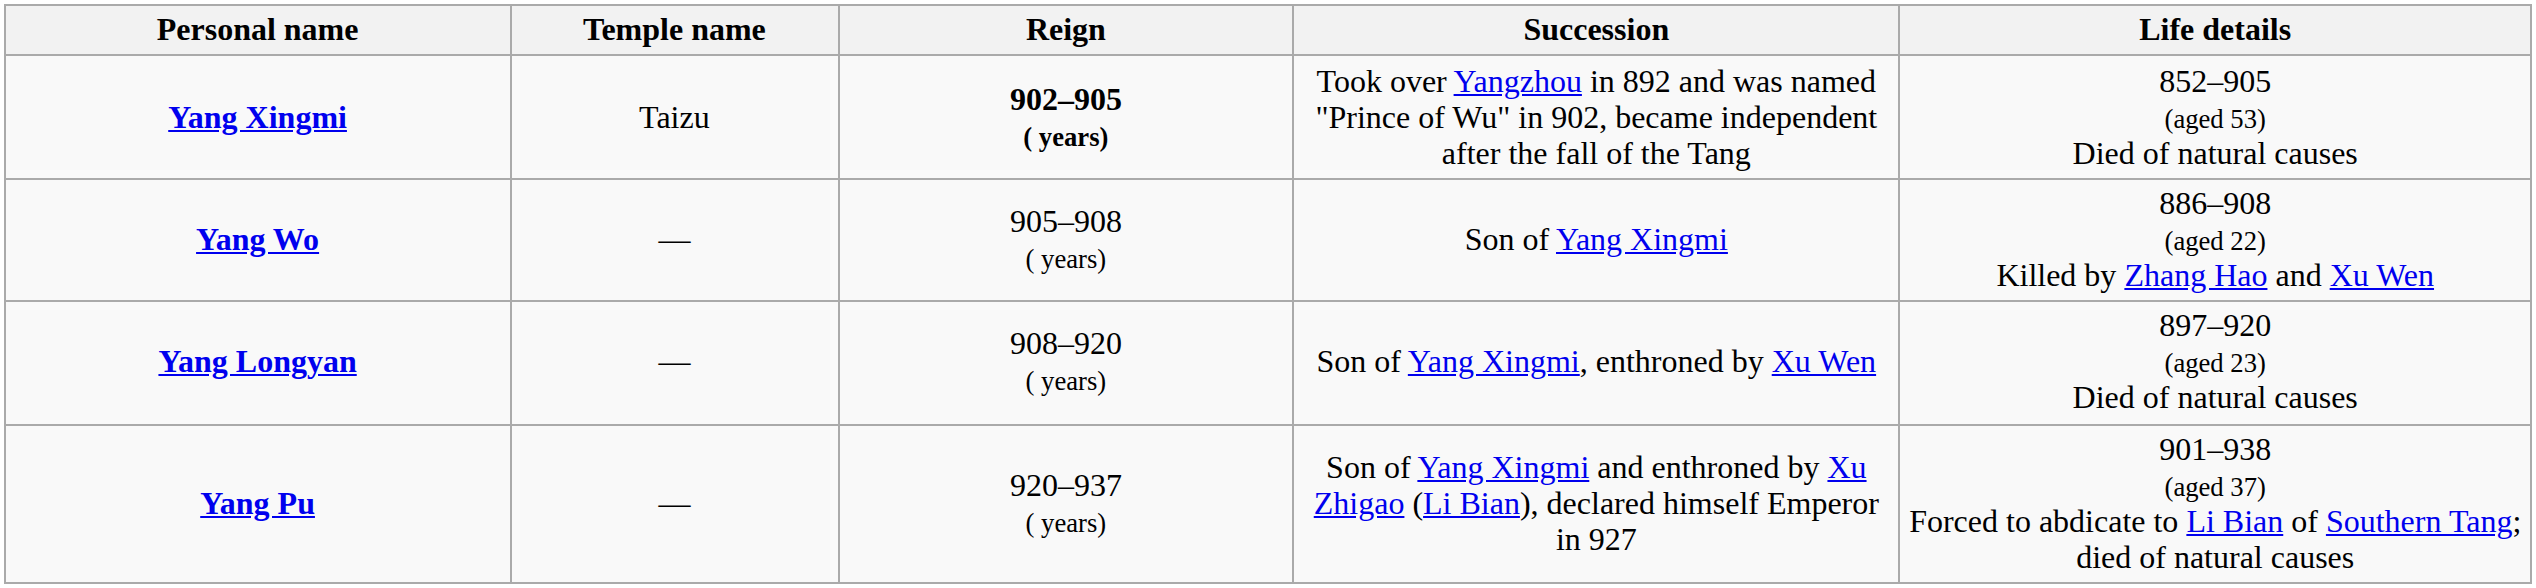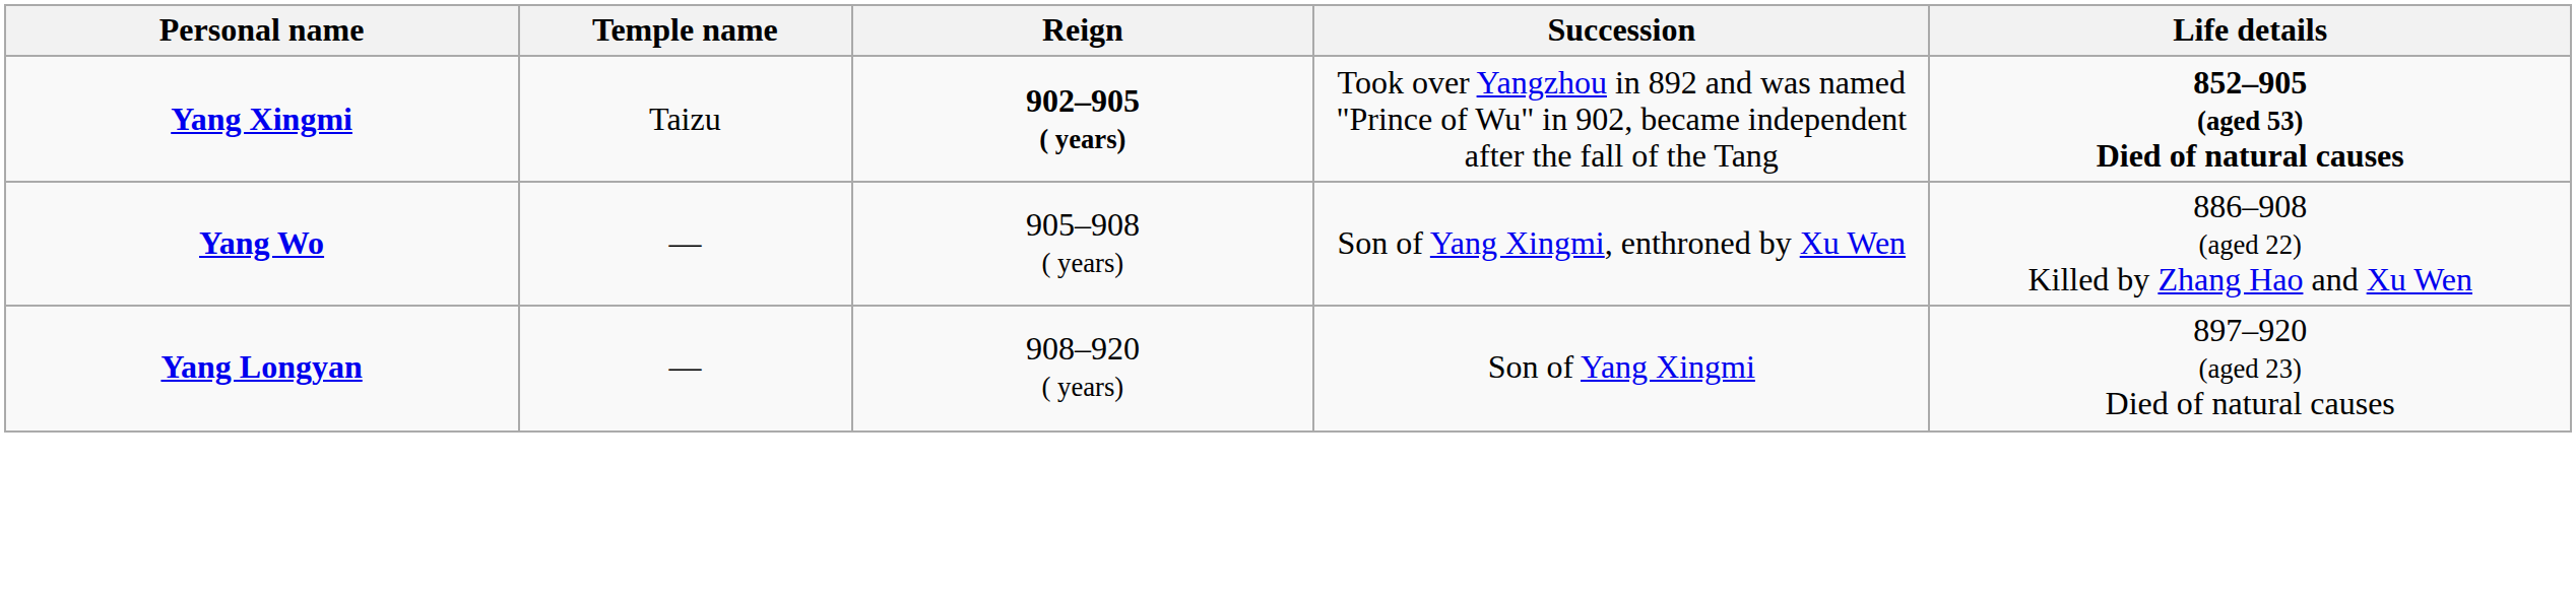 <table class="wikitable plainrowheaders" style="text-align:center; width:100%;">
 <tr>
 </tr>
 <tr>
 <th scope="col" width="20%">Personal name</th>
 <th scope="col" width="13%">Temple name</th>
 <th scope="col" width="18%">Reign</th>
 <th scope="col" width="24%">Succession</th>
 <th scope="col" width="25%">Life details</th>
 </tr>
 <tr>
 <td><strong><a href='#'>Yang Xingmi</a></strong><br></td>
 <td>Taizu<br></td>
 <td><strong>902–905<br><small>( years)</small></strong></td>
 <td>Took over <a href='#'>Yangzhou</a> in 892 and was named "Prince of Wu" in 902, became independent after the fall of the Tang</td>
-<td>852–905<br><small>(aged 53)</small><br>Died of natural causes</td>
+<td><strong>852–905<br><small>(aged 53)</small><br>Died of natural causes</strong></td>
 </tr>
 <tr>
 <td><strong><a href='#'>Yang Wo</a></strong><br></td>
 <td>—</td>
 <td>905–908<br><small>( years)</small></td>
-<td>Son of <a href='#'>Yang Xingmi</a></td>
+<td>Son of <a href='#'>Yang Xingmi</a>, enthroned by <a href='#'>Xu Wen</a></td>
 <td>886–908<br><small>(aged 22)</small><br>Killed by <a href='#'>Zhang Hao</a> and <a href='#'>Xu Wen</a></td>
 </tr>
 <tr>
 <td><strong><a href='#'>Yang Longyan</a></strong><br></td>
 <td>—</td>
 <td>908–920<br><small>( years)</small></td>
-<td>Son of <a href='#'>Yang Xingmi</a>, enthroned by <a href='#'>Xu Wen</a></td>
+<td>Son of <a href='#'>Yang Xingmi</a></td>
 <td>897–920<br><small>(aged 23)</small><br>Died of natural causes</td>
 </tr>
-<tr>
-<td><strong><a href='#'>Yang Pu</a></strong><br></td>
-<td>—</td>
-<td>920–937<br><small>( years)</small></td>
-<td>Son of <a href='#'>Yang Xingmi</a> and enthroned by <a href='#'>Xu Zhigao</a> (<a href='#'>Li Bian</a>), declared himself Emperor in 927</td>
-<td>901–938<br><small>(aged 37)</small><br>Forced to abdicate to <a href='#'>Li Bian</a> of <a href='#'>Southern Tang</a>; died of natural causes</td>
-</tr>
 </table>
